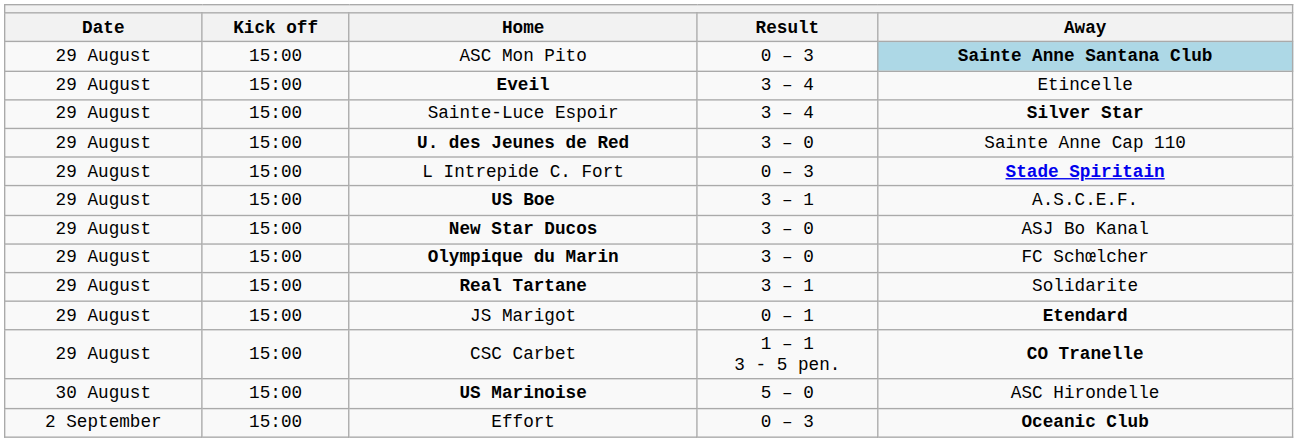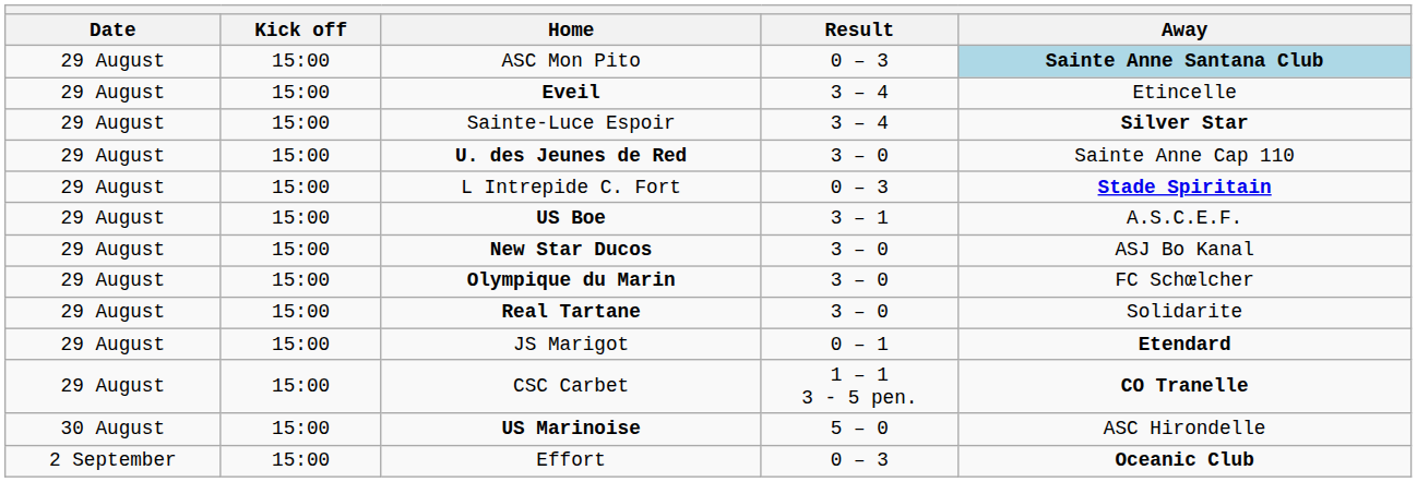 <table class="wikitable collapsible collapsed" style="font-size: 100%; margin:0px;" width="75%">
 <tr>
 <th colspan="7" style="text-align:left;"></th>
 </tr>
 <tr>
 <th><strong>Date</strong></th>
 <th><strong>Kick off</strong></th>
 <th><strong>Home</strong></th>
 <th><strong>Result</strong></th>
 <th><strong>Away</strong></th>
 </tr>
 <tr>
 <td align=center>29 August</td>
 <td align=center>15:00</td>
 <td align=center>ASC Mon Pito</td>
 <td align=center>0 – 3</td>
 <td align=center style="background: lightblue;"><strong>Sainte Anne Santana Club</strong></td>
 </tr>
 <tr>
 <td align=center>29 August</td>
 <td align=center>15:00</td>
 <td align=center><strong>Eveil</strong></td>
 <td align=center>3 – 4</td>
 <td align=center>Etincelle</td>
 </tr>
 <tr>
 <td align=center>29 August</td>
 <td align=center>15:00</td>
 <td align=center>Sainte-Luce Espoir</td>
 <td align=center>3 – 4</td>
 <td align=center><strong>Silver Star</strong></td>
 </tr>
 <tr>
 <td align=center>29 August</td>
 <td align=center>15:00</td>
 <td align=center><strong>U. des Jeunes de Red</strong></td>
 <td align=center>3 – 0</td>
 <td align=center>Sainte Anne Cap 110</td>
 </tr>
 <tr>
 <td align=center>29 August</td>
 <td align=center>15:00</td>
 <td align=center>L Intrepide C. Fort</td>
 <td align=center>0 – 3</td>
 <td align=center><strong><a href='#'>Stade Spiritain</a></strong></td>
 </tr>
 <tr>
 <td align=center>29 August</td>
 <td align=center>15:00</td>
 <td align=center><strong>US Boe</strong></td>
 <td align=center>3 – 1</td>
 <td align=center>A.S.C.E.F.</td>
 </tr>
 <tr>
 <td align=center>29 August</td>
 <td align=center>15:00</td>
 <td align=center><strong>New Star Ducos</strong></td>
 <td align=center>3 – 0</td>
 <td align=center>ASJ Bo Kanal</td>
 </tr>
 <tr>
 <td align=center>29 August</td>
 <td align=center>15:00</td>
 <td align=center><strong>Olympique du Marin</strong></td>
 <td align=center>3 – 0</td>
 <td align=center>FC Schœlcher</td>
 </tr>
 <tr>
 <td align=center>29 August</td>
 <td align=center>15:00</td>
 <td align=center><strong>Real Tartane</strong></td>
-<td align=center>3 – 1</td>
+<td align=center>3 – 0</td>
 <td align=center>Solidarite</td>
 </tr>
 <tr>
 <td align=center>29 August</td>
 <td align=center>15:00</td>
 <td align=center>JS Marigot</td>
 <td align=center>0 – 1</td>
 <td align=center><strong>Etendard</strong></td>
 </tr>
 <tr>
 <td align=center>29 August</td>
 <td align=center>15:00</td>
 <td align=center>CSC Carbet</td>
 <td align=center>1 – 1 <br> 3 - 5 pen.</td>
 <td align=center><strong>CO Tranelle</strong></td>
 </tr>
 <tr>
 <td align=center>30 August</td>
 <td align=center>15:00</td>
 <td align=center><strong>US Marinoise</strong></td>
 <td align=center>5 – 0</td>
 <td align=center>ASC Hirondelle</td>
 </tr>
 <tr>
 <td align=center>2 September</td>
 <td align=center>15:00</td>
 <td align=center>Effort</td>
 <td align=center>0 – 3</td>
 <td align=center><strong>Oceanic Club</strong></td>
 </tr>
 </table>
